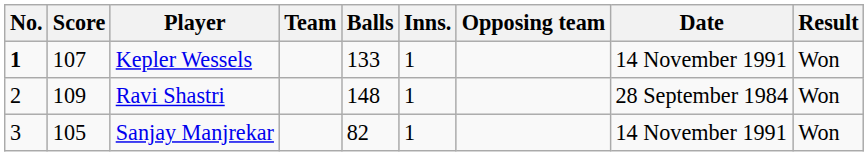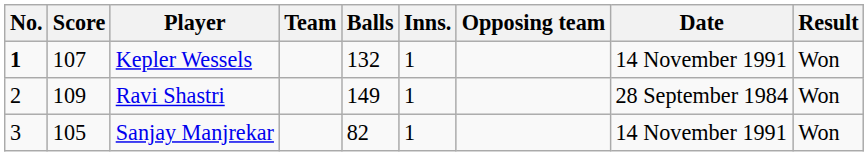 <table class="wikitable sortable" style="font-size:95%">
 <tr>
 <th>No.</th>
 <th>Score</th>
 <th>Player</th>
 <th>Team</th>
 <th>Balls</th>
 <th>Inns.</th>
 <th>Opposing team</th>
 <th>Date</th>
 <th>Result</th>
 </tr>
 <tr>
 <td><strong>1</strong></td>
 <td>107</td>
 <td><a href='#'>Kepler Wessels</a></td>
 <td></td>
-<td>133</td>
+<td>132</td>
 <td>1</td>
 <td></td>
 <td>14 November 1991</td>
 <td>Won</td>
 </tr>
 <tr>
 <td>2</td>
 <td>109</td>
 <td><a href='#'>Ravi Shastri</a></td>
 <td></td>
-<td>148</td>
+<td>149</td>
 <td>1</td>
 <td></td>
 <td>28 September 1984</td>
 <td>Won</td>
 </tr>
 <tr>
 <td>3</td>
 <td>105</td>
 <td><a href='#'>Sanjay Manjrekar</a></td>
 <td></td>
 <td>82</td>
 <td>1</td>
 <td></td>
 <td>14 November 1991</td>
 <td>Won</td>
 </tr>
 </table>
